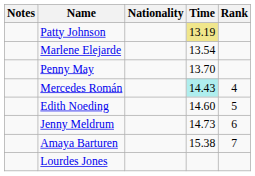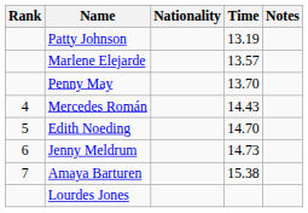 <table class="wikitable sortable" style="text-align:center">
 <tr>
-<th>Notes</th>
+<th>Rank</th>
 <th>Name</th>
 <th>Nationality</th>
 <th>Time</th>
-<th>Rank</th>
+<th>Notes</th>
 </tr>
 <tr>
 <td></td>
 <td align=left><a href='#'>Patty Johnson</a></td>
 <td align=left></td>
-<td style="background: khaki;">13.19</td>
+<td>13.19</td>
 <td></td>
 </tr>
 <tr>
 <td></td>
 <td align=left><a href='#'>Marlene Elejarde</a></td>
 <td align=left></td>
-<td>13.54</td>
+<td>13.57</td>
 <td></td>
 </tr>
 <tr>
 <td></td>
 <td align=left><a href='#'>Penny May</a></td>
 <td align=left></td>
 <td>13.70</td>
 <td></td>
 </tr>
 <tr>
-<td></td>
+<td>4</td>
 <td align=left><a href='#'>Mercedes Román</a></td>
 <td align=left></td>
-<td style="background: paleturquoise;">14.43</td>
-<td>4</td>
+<td>14.43</td>
+<td></td>
 </tr>
 <tr>
-<td></td>
+<td>5</td>
 <td align=left><a href='#'>Edith Noeding</a></td>
 <td align=left></td>
-<td>14.60</td>
-<td>5</td>
+<td>14.70</td>
+<td></td>
 </tr>
 <tr>
-<td></td>
+<td>6</td>
 <td align=left><a href='#'>Jenny Meldrum</a></td>
 <td align=left></td>
 <td>14.73</td>
-<td>6</td>
+<td></td>
 </tr>
 <tr>
-<td></td>
+<td>7</td>
 <td align=left><a href='#'>Amaya Barturen</a></td>
 <td align=left></td>
 <td>15.38</td>
-<td>7</td>
+<td></td>
 </tr>
 <tr>
 <td></td>
 <td align=left><a href='#'>Lourdes Jones</a></td>
 <td align=left></td>
 <td></td>
 <td></td>
 </tr>
 </table>
